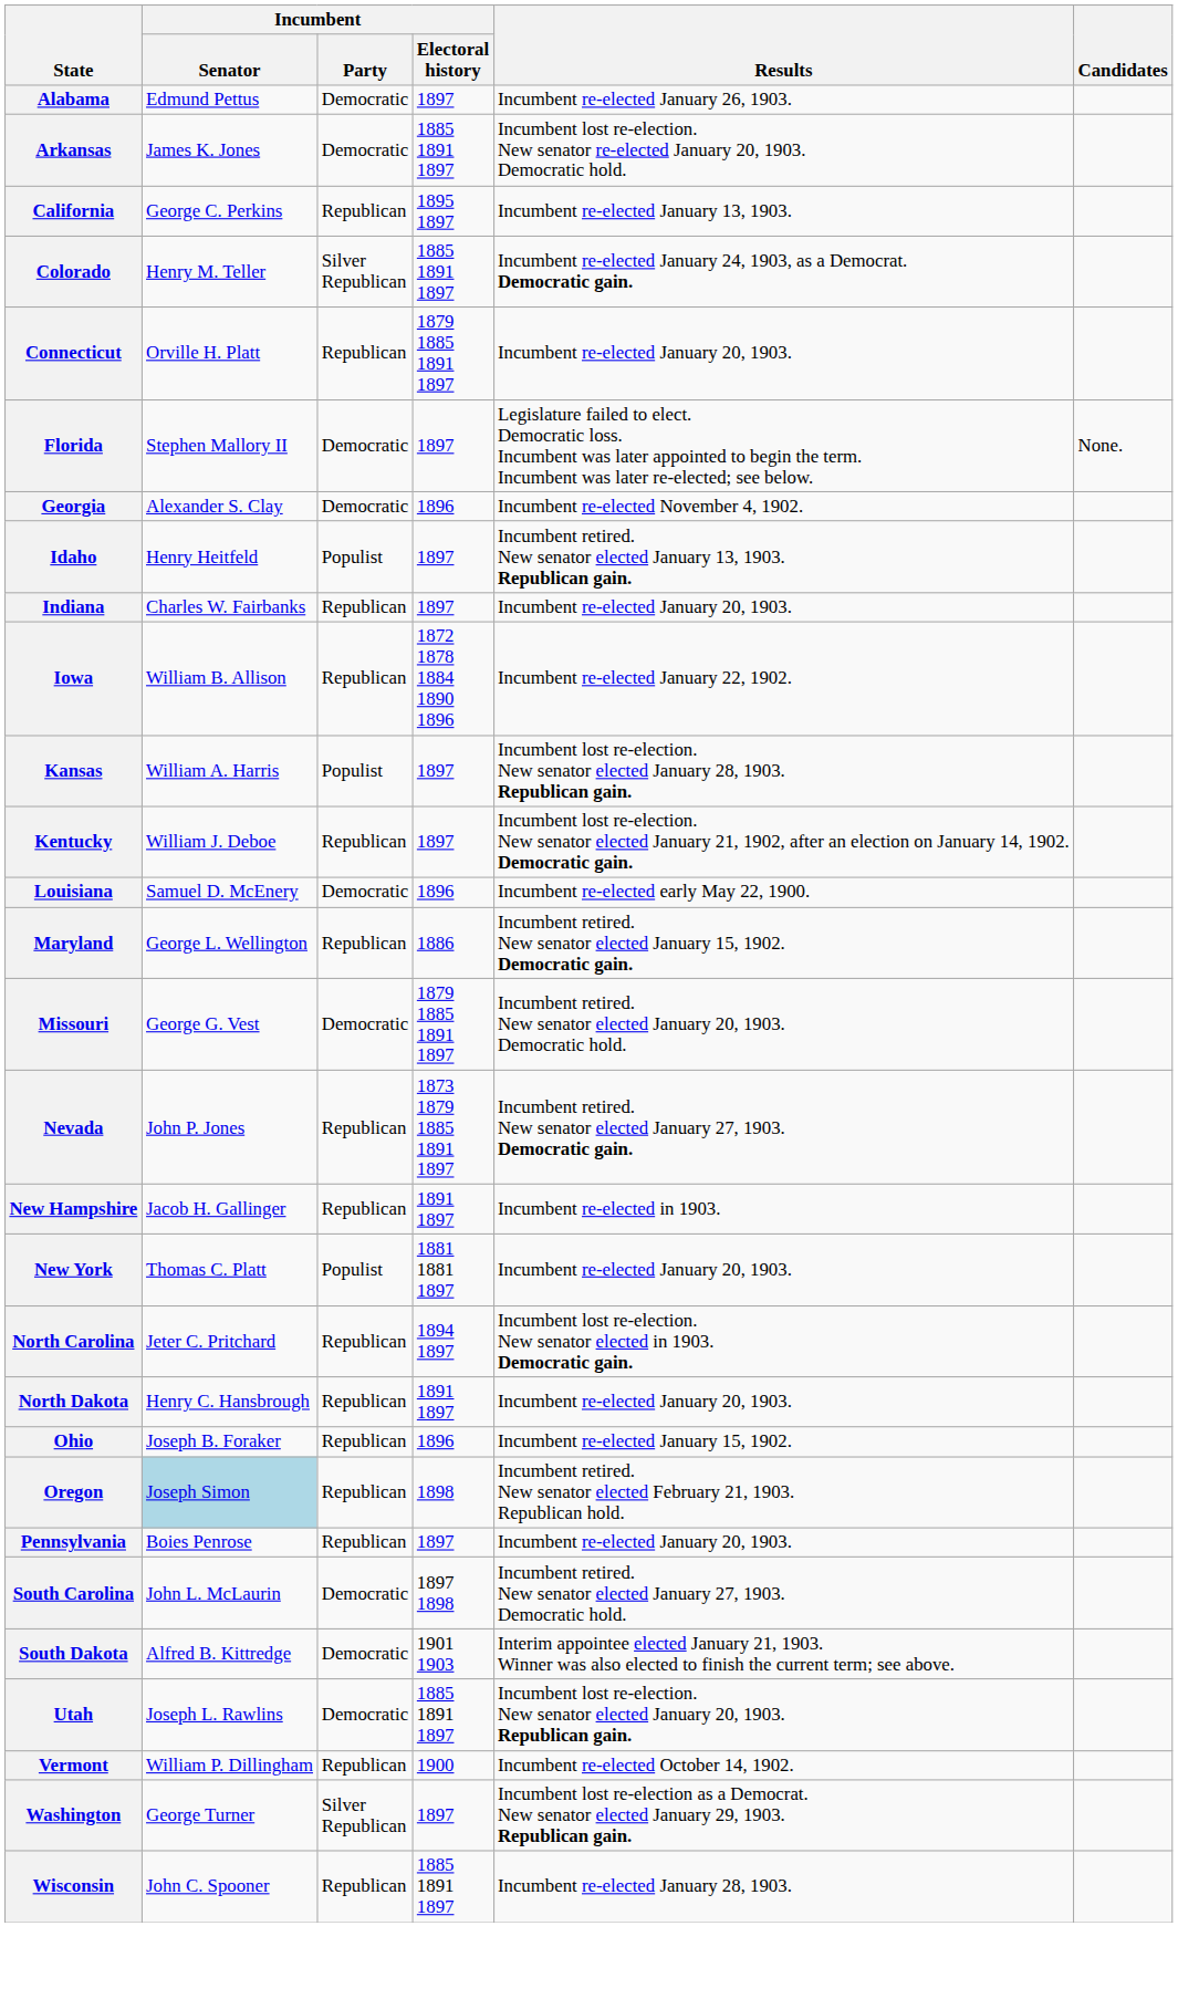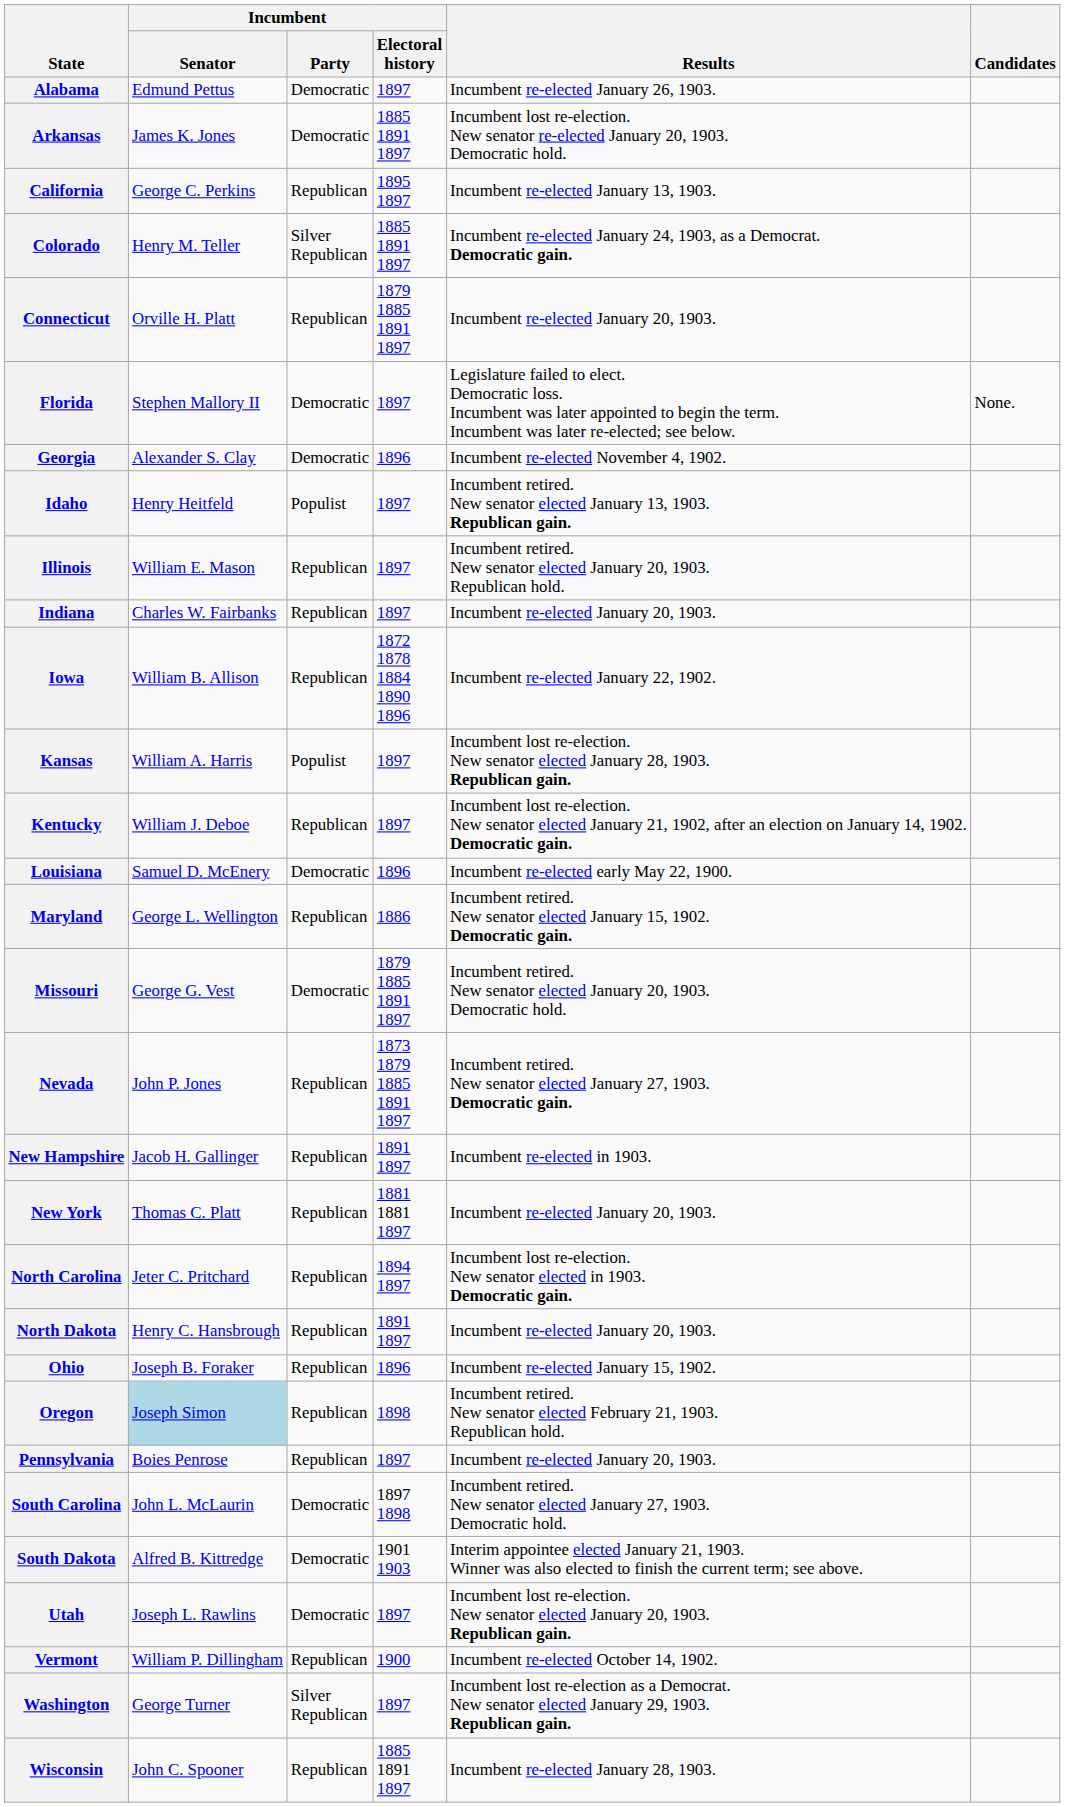 <table class=wikitable>
 <tr valign=bottom>
 <th rowspan=2>State</th>
 <th colspan=3>Incumbent</th>
 <th rowspan=2>Results</th>
 <th rowspan=2>Candidates</th>
 </tr>
 <tr valign=bottom>
 <th>Senator</th>
 <th>Party</th>
 <th>Electoral<br>history</th>
 </tr>
 <tr>
 <th><a href='#'>Alabama</a></th>
 <td><a href='#'>Edmund Pettus</a></td>
 <td>Democratic</td>
 <td><a href='#'>1897</a></td>
 <td>Incumbent <a href='#'>re-elected</a> January 26, 1903.</td>
 <td nowrap></td>
 </tr>
 <tr>
 <th><a href='#'>Arkansas</a></th>
 <td><a href='#'>James K. Jones</a></td>
 <td>Democratic</td>
 <td><a href='#'>1885</a><br><a href='#'>1891</a><br><a href='#'>1897</a></td>
 <td>Incumbent lost re-election.<br>New senator <a href='#'>re-elected</a> January 20, 1903.<br>Democratic hold.</td>
 <td nowrap></td>
 </tr>
 <tr>
 <th><a href='#'>California</a></th>
 <td><a href='#'>George C. Perkins</a></td>
 <td>Republican</td>
 <td><a href='#'>1895 </a><br><a href='#'>1897</a></td>
 <td>Incumbent <a href='#'>re-elected</a> January 13, 1903.</td>
 <td nowrap></td>
 </tr>
 <tr>
 <th><a href='#'>Colorado</a></th>
 <td><a href='#'>Henry M. Teller</a></td>
 <td>Silver<br>Republican</td>
 <td><a href='#'>1885</a><br><a href='#'>1891</a><br><a href='#'>1897</a></td>
 <td>Incumbent <a href='#'>re-elected</a> January 24, 1903, as a Democrat.<br><strong>Democratic gain.</strong></td>
 <td nowrap></td>
 </tr>
 <tr>
 <th><a href='#'>Connecticut</a></th>
 <td><a href='#'>Orville H. Platt</a></td>
 <td>Republican</td>
 <td><a href='#'>1879</a><br><a href='#'>1885</a><br><a href='#'>1891</a><br><a href='#'>1897</a></td>
 <td>Incumbent <a href='#'>re-elected</a> January 20, 1903.</td>
 <td nowrap></td>
 </tr>
 <tr>
 <th><a href='#'>Florida</a></th>
 <td><a href='#'>Stephen Mallory II</a></td>
 <td>Democratic</td>
 <td><a href='#'>1897</a></td>
 <td>Legislature failed to elect.<br>Democratic loss.<br>Incumbent was later appointed to begin the term.<br>Incumbent was later re-elected; see below.</td>
 <td>None.</td>
 </tr>
 <tr>
 <th><a href='#'>Georgia</a></th>
 <td><a href='#'>Alexander S. Clay</a></td>
 <td>Democratic</td>
 <td><a href='#'>1896</a></td>
 <td>Incumbent <a href='#'>re-elected</a> November 4, 1902.</td>
 <td nowrap></td>
 </tr>
 <tr>
 <th><a href='#'>Idaho</a></th>
 <td><a href='#'>Henry Heitfeld</a></td>
 <td>Populist</td>
 <td><a href='#'>1897</a></td>
 <td>Incumbent retired.<br>New senator <a href='#'>elected</a> January 13, 1903.<br><strong>Republican gain.</strong></td>
 <td nowrap></td>
 </tr>
 <tr>
+<th><a href='#'>Illinois</a></th>
+<td><a href='#'>William E. Mason</a></td>
+<td>Republican</td>
+<td><a href='#'>1897</a></td>
+<td>Incumbent retired.<br>New senator <a href='#'>elected</a> January 20, 1903.<br>Republican hold.</td>
+<td nowrap></td>
+</tr>
+<tr>
 <th><a href='#'>Indiana</a></th>
 <td><a href='#'>Charles W. Fairbanks</a></td>
 <td>Republican</td>
 <td><a href='#'>1897</a></td>
 <td>Incumbent <a href='#'>re-elected</a> January 20, 1903.</td>
 <td nowrap></td>
 </tr>
 <tr>
 <th><a href='#'>Iowa</a></th>
 <td><a href='#'>William B. Allison</a></td>
 <td>Republican</td>
 <td><a href='#'>1872</a><br><a href='#'>1878</a><br><a href='#'>1884</a><br><a href='#'>1890</a><br><a href='#'>1896</a></td>
 <td>Incumbent <a href='#'>re-elected</a> January 22, 1902.</td>
 <td nowrap></td>
 </tr>
 <tr>
 <th><a href='#'>Kansas</a></th>
 <td><a href='#'>William A. Harris</a></td>
 <td>Populist</td>
 <td><a href='#'>1897</a></td>
 <td>Incumbent lost re-election.<br>New senator <a href='#'>elected</a> January 28, 1903.<br><strong>Republican gain.</strong></td>
 <td nowrap></td>
 </tr>
 <tr>
 <th><a href='#'>Kentucky</a></th>
 <td><a href='#'>William J. Deboe</a></td>
 <td>Republican</td>
 <td><a href='#'>1897</a></td>
 <td>Incumbent lost re-election.<br>New senator <a href='#'>elected</a> January 21, 1902, after an election on January 14, 1902.<br><strong>Democratic gain.</strong></td>
 <td nowrap></td>
 </tr>
 <tr>
 <th><a href='#'>Louisiana</a></th>
 <td><a href='#'>Samuel D. McEnery</a></td>
 <td>Democratic</td>
 <td><a href='#'>1896</a></td>
 <td>Incumbent <a href='#'>re-elected</a> early May 22, 1900.</td>
 <td nowrap></td>
 </tr>
 <tr>
 <th><a href='#'>Maryland</a></th>
 <td><a href='#'>George L. Wellington</a></td>
 <td>Republican</td>
 <td><a href='#'>1886</a></td>
 <td>Incumbent retired.<br>New senator <a href='#'>elected</a> January 15, 1902.<br><strong>Democratic gain.</strong></td>
 <td nowrap></td>
 </tr>
 <tr>
 <th><a href='#'>Missouri</a></th>
 <td><a href='#'>George G. Vest</a></td>
 <td>Democratic</td>
 <td><a href='#'>1879</a><br><a href='#'>1885</a><br><a href='#'>1891</a><br><a href='#'>1897</a></td>
 <td>Incumbent retired.<br>New senator <a href='#'>elected</a> January 20, 1903.<br>Democratic hold.</td>
 <td nowrap></td>
 </tr>
 <tr>
 <th><a href='#'>Nevada</a></th>
 <td><a href='#'>John P. Jones</a></td>
 <td>Republican</td>
 <td><a href='#'>1873</a><br><a href='#'>1879</a><br><a href='#'>1885</a><br><a href='#'>1891</a><br><a href='#'>1897</a></td>
 <td>Incumbent retired.<br>New senator <a href='#'>elected</a> January 27, 1903.<br><strong>Democratic gain.</strong></td>
 <td nowrap></td>
 </tr>
 <tr>
 <th><a href='#'>New Hampshire</a></th>
 <td><a href='#'>Jacob H. Gallinger</a></td>
 <td>Republican</td>
 <td><a href='#'>1891</a><br><a href='#'>1897</a></td>
 <td>Incumbent <a href='#'>re-elected</a> in 1903.</td>
 <td nowrap></td>
 </tr>
 <tr>
 <th><a href='#'>New York</a></th>
 <td><a href='#'>Thomas C. Platt</a></td>
-<td>Populist</td>
+<td>Republican</td>
 <td><a href='#'>1881</a><br>1881 <br><a href='#'>1897</a></td>
 <td>Incumbent <a href='#'>re-elected</a> January 20, 1903.</td>
 <td nowrap></td>
 </tr>
 <tr>
 <th><a href='#'>North Carolina</a></th>
 <td><a href='#'>Jeter C. Pritchard</a></td>
 <td>Republican</td>
 <td><a href='#'>1894 </a><br><a href='#'>1897</a></td>
 <td>Incumbent lost re-election.<br>New senator <a href='#'>elected</a> in 1903.<br><strong>Democratic gain.</strong></td>
 <td nowrap></td>
 </tr>
 <tr>
 <th><a href='#'>North Dakota</a></th>
 <td><a href='#'>Henry C. Hansbrough</a></td>
 <td>Republican</td>
 <td><a href='#'>1891</a><br><a href='#'>1897</a></td>
 <td>Incumbent <a href='#'>re-elected</a> January 20, 1903.</td>
 <td nowrap></td>
 </tr>
 <tr>
 <th><a href='#'>Ohio</a></th>
 <td><a href='#'>Joseph B. Foraker</a></td>
 <td>Republican</td>
 <td><a href='#'>1896</a></td>
 <td>Incumbent <a href='#'>re-elected</a> January 15, 1902.</td>
 <td nowrap></td>
 </tr>
 <tr>
 <th><a href='#'>Oregon</a></th>
 <td style="background: lightblue;"><a href='#'>Joseph Simon</a></td>
 <td>Republican</td>
 <td><a href='#'>1898 </a></td>
 <td>Incumbent retired.<br>New senator <a href='#'>elected</a> February 21, 1903.<br>Republican hold.</td>
 <td nowrap></td>
 </tr>
 <tr>
 <th><a href='#'>Pennsylvania</a></th>
 <td><a href='#'>Boies Penrose</a></td>
 <td>Republican</td>
 <td><a href='#'>1897</a></td>
 <td>Incumbent <a href='#'>re-elected</a> January 20, 1903.</td>
 <td nowrap></td>
 </tr>
 <tr>
 <th><a href='#'>South Carolina</a></th>
 <td><a href='#'>John L. McLaurin</a></td>
 <td>Democratic</td>
 <td>1897 <br><a href='#'>1898 </a></td>
 <td>Incumbent retired.<br>New senator <a href='#'>elected</a> January 27, 1903.<br>Democratic hold.</td>
 <td nowrap></td>
 </tr>
 <tr>
 <th><a href='#'>South Dakota</a></th>
 <td><a href='#'>Alfred B. Kittredge</a></td>
 <td>Democratic</td>
 <td>1901 <br><a href='#'>1903 </a></td>
 <td>Interim appointee <a href='#'>elected</a> January 21, 1903.<br>Winner was also elected to finish the current term; see above.</td>
 <td nowrap></td>
 </tr>
 <tr>
 <th><a href='#'>Utah</a></th>
 <td><a href='#'>Joseph L. Rawlins</a></td>
 <td>Democratic</td>
-<td><a href='#'>1885</a><br>1891 <br><a href='#'>1897</a></td>
+<td><a href='#'>1897</a></td>
 <td>Incumbent lost re-election.<br>New senator <a href='#'>elected</a> January 20, 1903.<br><strong>Republican gain.</strong></td>
 <td nowrap></td>
 </tr>
 <tr>
 <th><a href='#'>Vermont</a></th>
 <td><a href='#'>William P. Dillingham</a></td>
 <td>Republican</td>
 <td><a href='#'>1900 </a></td>
 <td>Incumbent <a href='#'>re-elected</a> October 14, 1902.</td>
 <td nowrap></td>
 </tr>
 <tr>
 <th><a href='#'>Washington</a></th>
 <td><a href='#'>George Turner</a></td>
 <td>Silver<br>Republican</td>
 <td><a href='#'>1897</a></td>
 <td>Incumbent lost re-election as a Democrat.<br>New senator <a href='#'>elected</a> January 29, 1903.<br><strong>Republican gain.</strong></td>
 <td nowrap></td>
 </tr>
 <tr>
 <th><a href='#'>Wisconsin</a></th>
 <td><a href='#'>John C. Spooner</a></td>
 <td>Republican</td>
 <td><a href='#'>1885</a><br>1891 <br><a href='#'>1897</a></td>
 <td>Incumbent <a href='#'>re-elected</a> January 28, 1903.</td>
 <td nowrap></td>
 </tr>
 </table>
